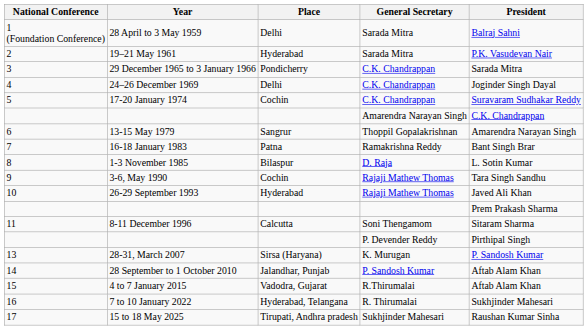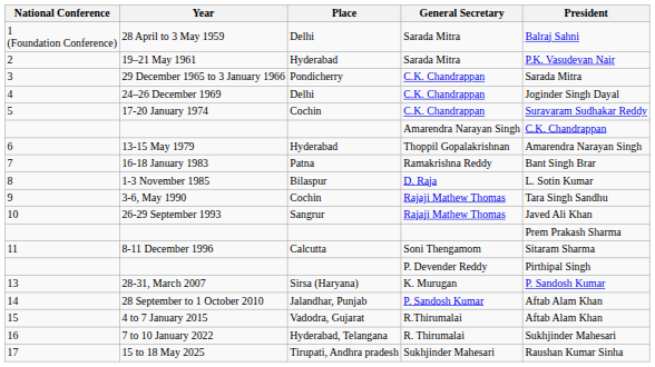 <table class="wikitable">
 <tr>
 <th>National Conference</th>
 <th>Year</th>
 <th>Place</th>
 <th>General Secretary</th>
 <th>President</th>
 </tr>
 <tr>
 <td>1<br>(Foundation Conference)</td>
 <td>28 April to 3 May 1959</td>
 <td>Delhi</td>
 <td>Sarada Mitra</td>
 <td><a href='#'>Balraj Sahni</a></td>
 </tr>
 <tr>
 <td>2</td>
 <td>19–21 May 1961</td>
 <td>Hyderabad</td>
 <td>Sarada Mitra</td>
 <td><a href='#'>P.K. Vasudevan Nair</a></td>
 </tr>
 <tr>
 <td>3</td>
 <td>29 December 1965 to 3 January 1966</td>
 <td>Pondicherry</td>
 <td><a href='#'>C.K. Chandrappan</a></td>
 <td>Sarada Mitra</td>
 </tr>
 <tr>
 <td>4</td>
 <td>24–26 December 1969</td>
 <td>Delhi</td>
 <td><a href='#'>C.K. Chandrappan</a></td>
 <td>Joginder Singh Dayal</td>
 </tr>
 <tr>
 <td>5</td>
 <td>17-20 January 1974</td>
 <td>Cochin</td>
 <td><a href='#'>C.K. Chandrappan</a></td>
 <td><a href='#'>Suravaram Sudhakar Reddy</a></td>
 </tr>
 <tr>
 <td></td>
 <td></td>
 <td></td>
 <td>Amarendra Narayan Singh</td>
 <td><a href='#'>C.K. Chandrappan</a></td>
 </tr>
 <tr>
 <td>6</td>
 <td>13-15 May 1979</td>
-<td>Sangrur</td>
+<td>Hyderabad</td>
 <td>Thoppil Gopalakrishnan</td>
 <td>Amarendra Narayan Singh</td>
 </tr>
 <tr>
 <td>7</td>
 <td>16-18 January 1983</td>
 <td>Patna</td>
 <td>Ramakrishna Reddy</td>
 <td>Bant Singh Brar</td>
 </tr>
 <tr>
 <td>8</td>
 <td>1-3 November 1985</td>
 <td>Bilaspur</td>
 <td><a href='#'>D. Raja</a></td>
 <td>L. Sotin Kumar</td>
 </tr>
 <tr>
 <td>9</td>
 <td>3-6, May 1990</td>
 <td>Cochin</td>
 <td><a href='#'>Rajaji Mathew Thomas</a></td>
 <td>Tara Singh Sandhu</td>
 </tr>
 <tr>
 <td>10</td>
 <td>26-29 September 1993</td>
-<td>Hyderabad</td>
+<td>Sangrur</td>
 <td><a href='#'>Rajaji Mathew Thomas</a></td>
 <td>Javed Ali Khan</td>
 </tr>
 <tr>
 <td></td>
 <td></td>
 <td></td>
 <td></td>
 <td>Prem Prakash Sharma</td>
 </tr>
 <tr>
 <td>11</td>
 <td>8-11 December 1996</td>
 <td>Calcutta</td>
 <td>Soni Thengamom</td>
 <td>Sitaram Sharma</td>
 </tr>
 <tr>
 <td></td>
 <td></td>
 <td></td>
 <td>P. Devender Reddy</td>
 <td>Pirthipal Singh</td>
 </tr>
 <tr>
 <td>13</td>
 <td>28-31, March 2007</td>
 <td>Sirsa (Haryana)</td>
 <td>K. Murugan</td>
 <td><a href='#'>P. Sandosh Kumar</a></td>
 </tr>
 <tr>
 <td>14</td>
 <td>28 September to 1 October 2010</td>
 <td>Jalandhar, Punjab</td>
 <td><a href='#'>P. Sandosh Kumar</a></td>
 <td>Aftab Alam Khan</td>
 </tr>
 <tr>
 <td>15</td>
 <td>4 to 7 January 2015</td>
 <td>Vadodra, Gujarat</td>
 <td>R.Thirumalai</td>
 <td>Aftab Alam Khan</td>
 </tr>
 <tr>
 <td>16</td>
 <td>7 to 10 January 2022</td>
 <td>Hyderabad, Telangana</td>
 <td>R. Thirumalai</td>
 <td>Sukhjinder Mahesari</td>
 </tr>
 <tr>
 <td>17</td>
 <td>15 to 18 May 2025</td>
 <td>Tirupati, Andhra pradesh</td>
 <td>Sukhjinder Mahesari</td>
 <td>Raushan Kumar Sinha</td>
 </tr>
 </table>
